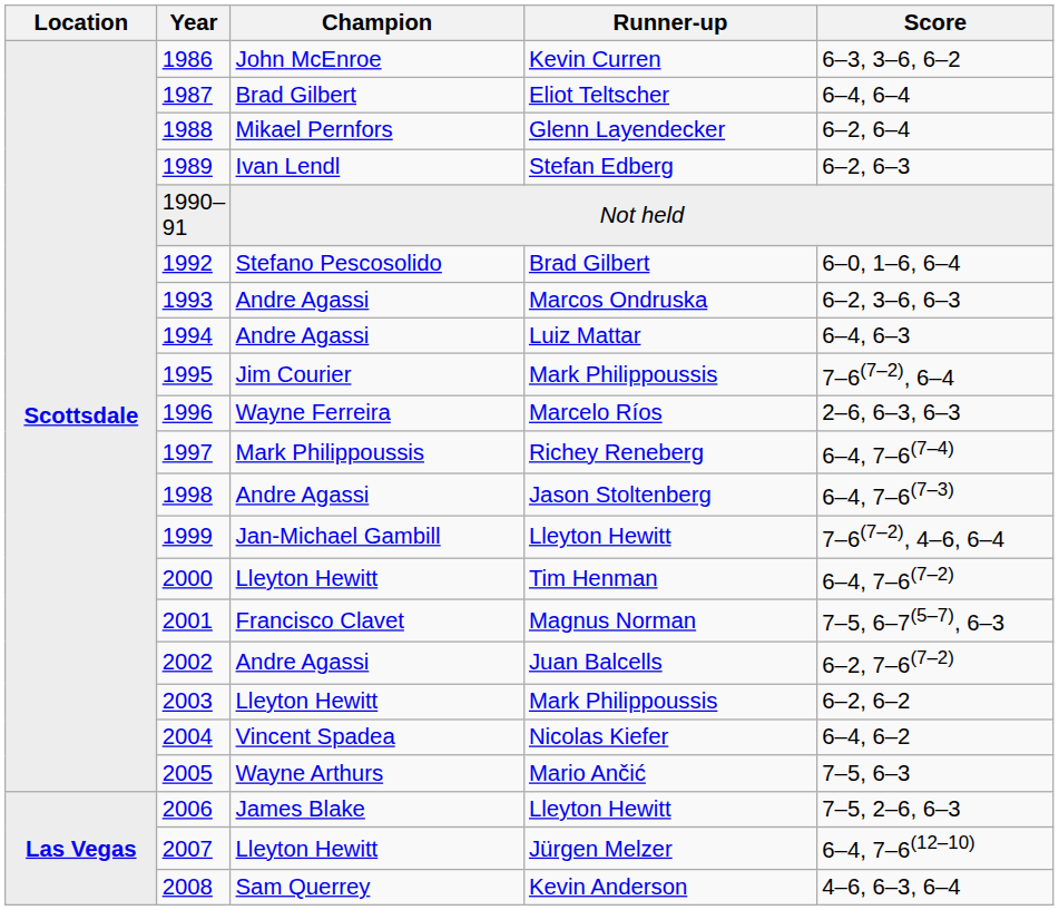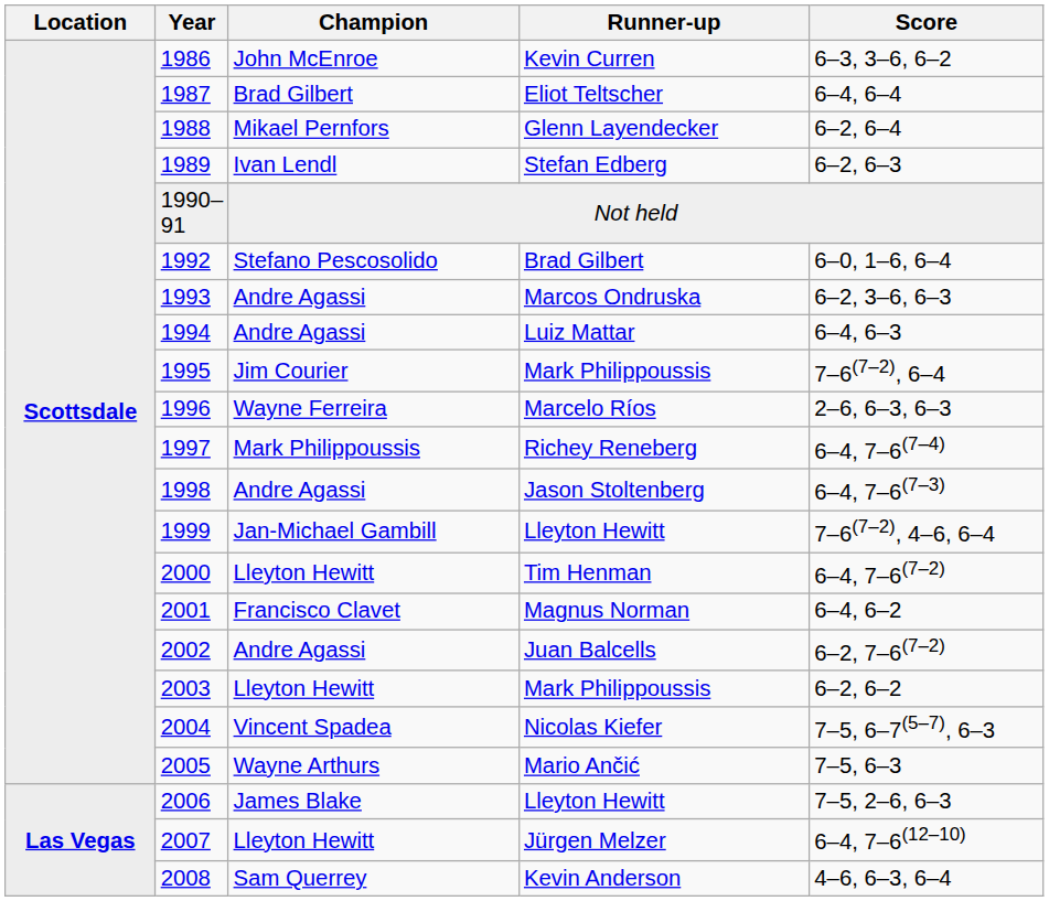 <table class=wikitable>
 <tr>
 <th style="width:100px">Location</th>
 <th style="width:40px">Year</th>
 <th style="width:200px">Champion</th>
 <th style="width:200px">Runner-up</th>
 <th style="width:160px" class="unsortable">Score</th>
 </tr>
 <tr>
 <th rowspan="19" style="background:#ededed"><a href='#'>Scottsdale</a></th>
 <td><a href='#'>1986</a></td>
 <td> <a href='#'>John McEnroe</a></td>
 <td> <a href='#'>Kevin Curren</a></td>
 <td>6–3, 3–6, 6–2</td>
 </tr>
 <tr>
 <td><a href='#'>1987</a></td>
 <td> <a href='#'>Brad Gilbert</a></td>
 <td> <a href='#'>Eliot Teltscher</a></td>
 <td>6–4, 6–4</td>
 </tr>
 <tr>
 <td><a href='#'>1988</a></td>
 <td> <a href='#'>Mikael Pernfors</a></td>
 <td> <a href='#'>Glenn Layendecker</a></td>
 <td>6–2, 6–4</td>
 </tr>
 <tr>
 <td><a href='#'>1989</a></td>
 <td> <a href='#'>Ivan Lendl</a></td>
 <td> <a href='#'>Stefan Edberg</a></td>
 <td>6–2, 6–3</td>
 </tr>
 <tr>
 <td style="background:#efefef">1990–91</td>
 <td colspan=3 align=center style="background:#efefef"><em>Not held</em></td>
 </tr>
 <tr>
 <td><a href='#'>1992</a></td>
 <td> <a href='#'>Stefano Pescosolido</a></td>
 <td> <a href='#'>Brad Gilbert</a></td>
 <td>6–0, 1–6, 6–4</td>
 </tr>
 <tr>
 <td><a href='#'>1993</a></td>
 <td> <a href='#'>Andre Agassi</a></td>
 <td> <a href='#'>Marcos Ondruska</a></td>
 <td>6–2, 3–6, 6–3</td>
 </tr>
 <tr>
 <td><a href='#'>1994</a></td>
 <td> <a href='#'>Andre Agassi</a></td>
 <td> <a href='#'>Luiz Mattar</a></td>
 <td>6–4, 6–3</td>
 </tr>
 <tr>
 <td><a href='#'>1995</a></td>
 <td> <a href='#'>Jim Courier</a></td>
 <td> <a href='#'>Mark Philippoussis</a></td>
 <td>7–6<sup>(7–2)</sup>, 6–4</td>
 </tr>
 <tr>
 <td><a href='#'>1996</a></td>
 <td> <a href='#'>Wayne Ferreira</a></td>
 <td> <a href='#'>Marcelo Ríos</a></td>
 <td>2–6, 6–3, 6–3</td>
 </tr>
 <tr>
 <td><a href='#'>1997</a></td>
 <td> <a href='#'>Mark Philippoussis</a></td>
 <td> <a href='#'>Richey Reneberg</a></td>
 <td>6–4, 7–6<sup>(7–4)</sup></td>
 </tr>
 <tr>
 <td><a href='#'>1998</a></td>
 <td> <a href='#'>Andre Agassi</a></td>
 <td> <a href='#'>Jason Stoltenberg</a></td>
 <td>6–4, 7–6<sup>(7–3)</sup></td>
 </tr>
 <tr>
 <td><a href='#'>1999</a></td>
 <td> <a href='#'>Jan-Michael Gambill</a></td>
 <td> <a href='#'>Lleyton Hewitt</a></td>
 <td>7–6<sup>(7–2)</sup>, 4–6, 6–4</td>
 </tr>
 <tr>
 <td><a href='#'>2000</a></td>
 <td> <a href='#'>Lleyton Hewitt</a></td>
 <td> <a href='#'>Tim Henman</a></td>
 <td>6–4, 7–6<sup>(7–2)</sup></td>
 </tr>
 <tr>
 <td><a href='#'>2001</a></td>
 <td> <a href='#'>Francisco Clavet</a></td>
 <td> <a href='#'>Magnus Norman</a></td>
-<td>7–5, 6–7<sup>(5–7)</sup>, 6–3</td>
+<td>6–4, 6–2</td>
 </tr>
 <tr>
 <td><a href='#'>2002</a></td>
 <td> <a href='#'>Andre Agassi</a></td>
 <td> <a href='#'>Juan Balcells</a></td>
 <td>6–2, 7–6<sup>(7–2)</sup></td>
 </tr>
 <tr>
 <td><a href='#'>2003</a></td>
 <td> <a href='#'>Lleyton Hewitt</a></td>
 <td> <a href='#'>Mark Philippoussis</a></td>
 <td>6–2, 6–2</td>
 </tr>
 <tr>
 <td><a href='#'>2004</a></td>
 <td> <a href='#'>Vincent Spadea</a></td>
 <td> <a href='#'>Nicolas Kiefer</a></td>
-<td>6–4, 6–2</td>
+<td>7–5, 6–7<sup>(5–7)</sup>, 6–3</td>
 </tr>
 <tr>
 <td><a href='#'>2005</a></td>
 <td> <a href='#'>Wayne Arthurs</a></td>
 <td> <a href='#'>Mario Ančić</a></td>
 <td>7–5, 6–3</td>
 </tr>
 <tr>
 <th rowspan="3" style="background:#ededed"><a href='#'>Las Vegas</a></th>
 <td><a href='#'>2006</a></td>
 <td> <a href='#'>James Blake</a></td>
 <td> <a href='#'>Lleyton Hewitt</a></td>
 <td>7–5, 2–6, 6–3</td>
 </tr>
 <tr>
 <td><a href='#'>2007</a></td>
 <td> <a href='#'>Lleyton Hewitt</a></td>
 <td> <a href='#'>Jürgen Melzer</a></td>
 <td>6–4, 7–6<sup>(12–10)</sup></td>
 </tr>
 <tr>
 <td><a href='#'>2008</a></td>
 <td> <a href='#'>Sam Querrey</a></td>
 <td> <a href='#'>Kevin Anderson</a></td>
 <td>4–6, 6–3, 6–4</td>
 </tr>
 </table>
